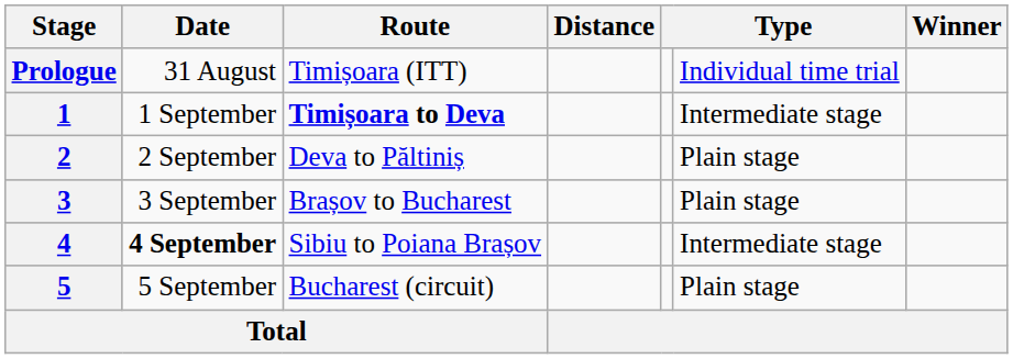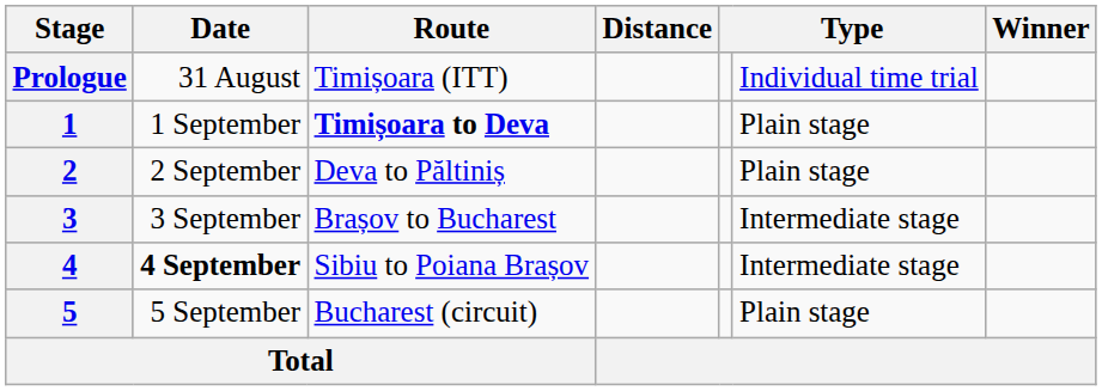 <table class="wikitable">
 <tr>
 <th scope="col">Stage</th>
 <th scope="col">Date</th>
 <th scope="col">Route</th>
 <th scope="col">Distance</th>
 <th scope="col" colspan="2">Type</th>
 <th scope="col">Winner</th>
 </tr>
 <tr>
 <th scope="col"><a href='#'>Prologue</a></th>
 <td style="text-align:right;">31 August</td>
 <td><a href='#'>Timișoara</a> (ITT)</td>
 <td style="text-align:center;"></td>
 <td></td>
 <td><a href='#'>Individual time trial</a></td>
 <td></td>
 </tr>
 <tr>
 <th scope="col"><a href='#'>1</a></th>
 <td style="text-align:right;">1 September</td>
 <td><strong><a href='#'>Timișoara</a> to <a href='#'>Deva</a></strong></td>
 <td style="text-align:center;"></td>
 <td></td>
-<td>Intermediate stage</td>
+<td>Plain stage</td>
 <td></td>
 </tr>
 <tr>
 <th scope="col"><a href='#'>2</a></th>
 <td style="text-align:right;">2 September</td>
 <td><a href='#'>Deva</a> to <a href='#'>Păltiniș</a></td>
 <td style="text-align:center;"></td>
 <td></td>
 <td>Plain stage</td>
 <td></td>
 </tr>
 <tr>
 <th scope="col"><a href='#'>3</a></th>
 <td style="text-align:right;">3 September</td>
 <td><a href='#'>Brașov</a> to <a href='#'>Bucharest</a></td>
 <td style="text-align:center;"></td>
 <td></td>
-<td>Plain stage</td>
+<td>Intermediate stage</td>
 <td></td>
 </tr>
 <tr>
 <th scope="col"><a href='#'>4</a></th>
 <td style="text-align:right";><strong>4 September</strong></td>
 <td><a href='#'>Sibiu</a> to <a href='#'>Poiana Brașov</a></td>
 <td style="text-align:center;"></td>
 <td></td>
 <td>Intermediate stage</td>
 <td></td>
 </tr>
 <tr>
 <th scope="col"><a href='#'>5</a></th>
 <td style="text-align:right;">5 September</td>
 <td><a href='#'>Bucharest</a> (circuit)</td>
 <td style="text-align:center;"></td>
 <td></td>
 <td>Plain stage</td>
 <td></td>
 </tr>
 <tr>
 <th colspan=3>Total</th>
 <th colspan=5></th>
 </tr>
 </table>
